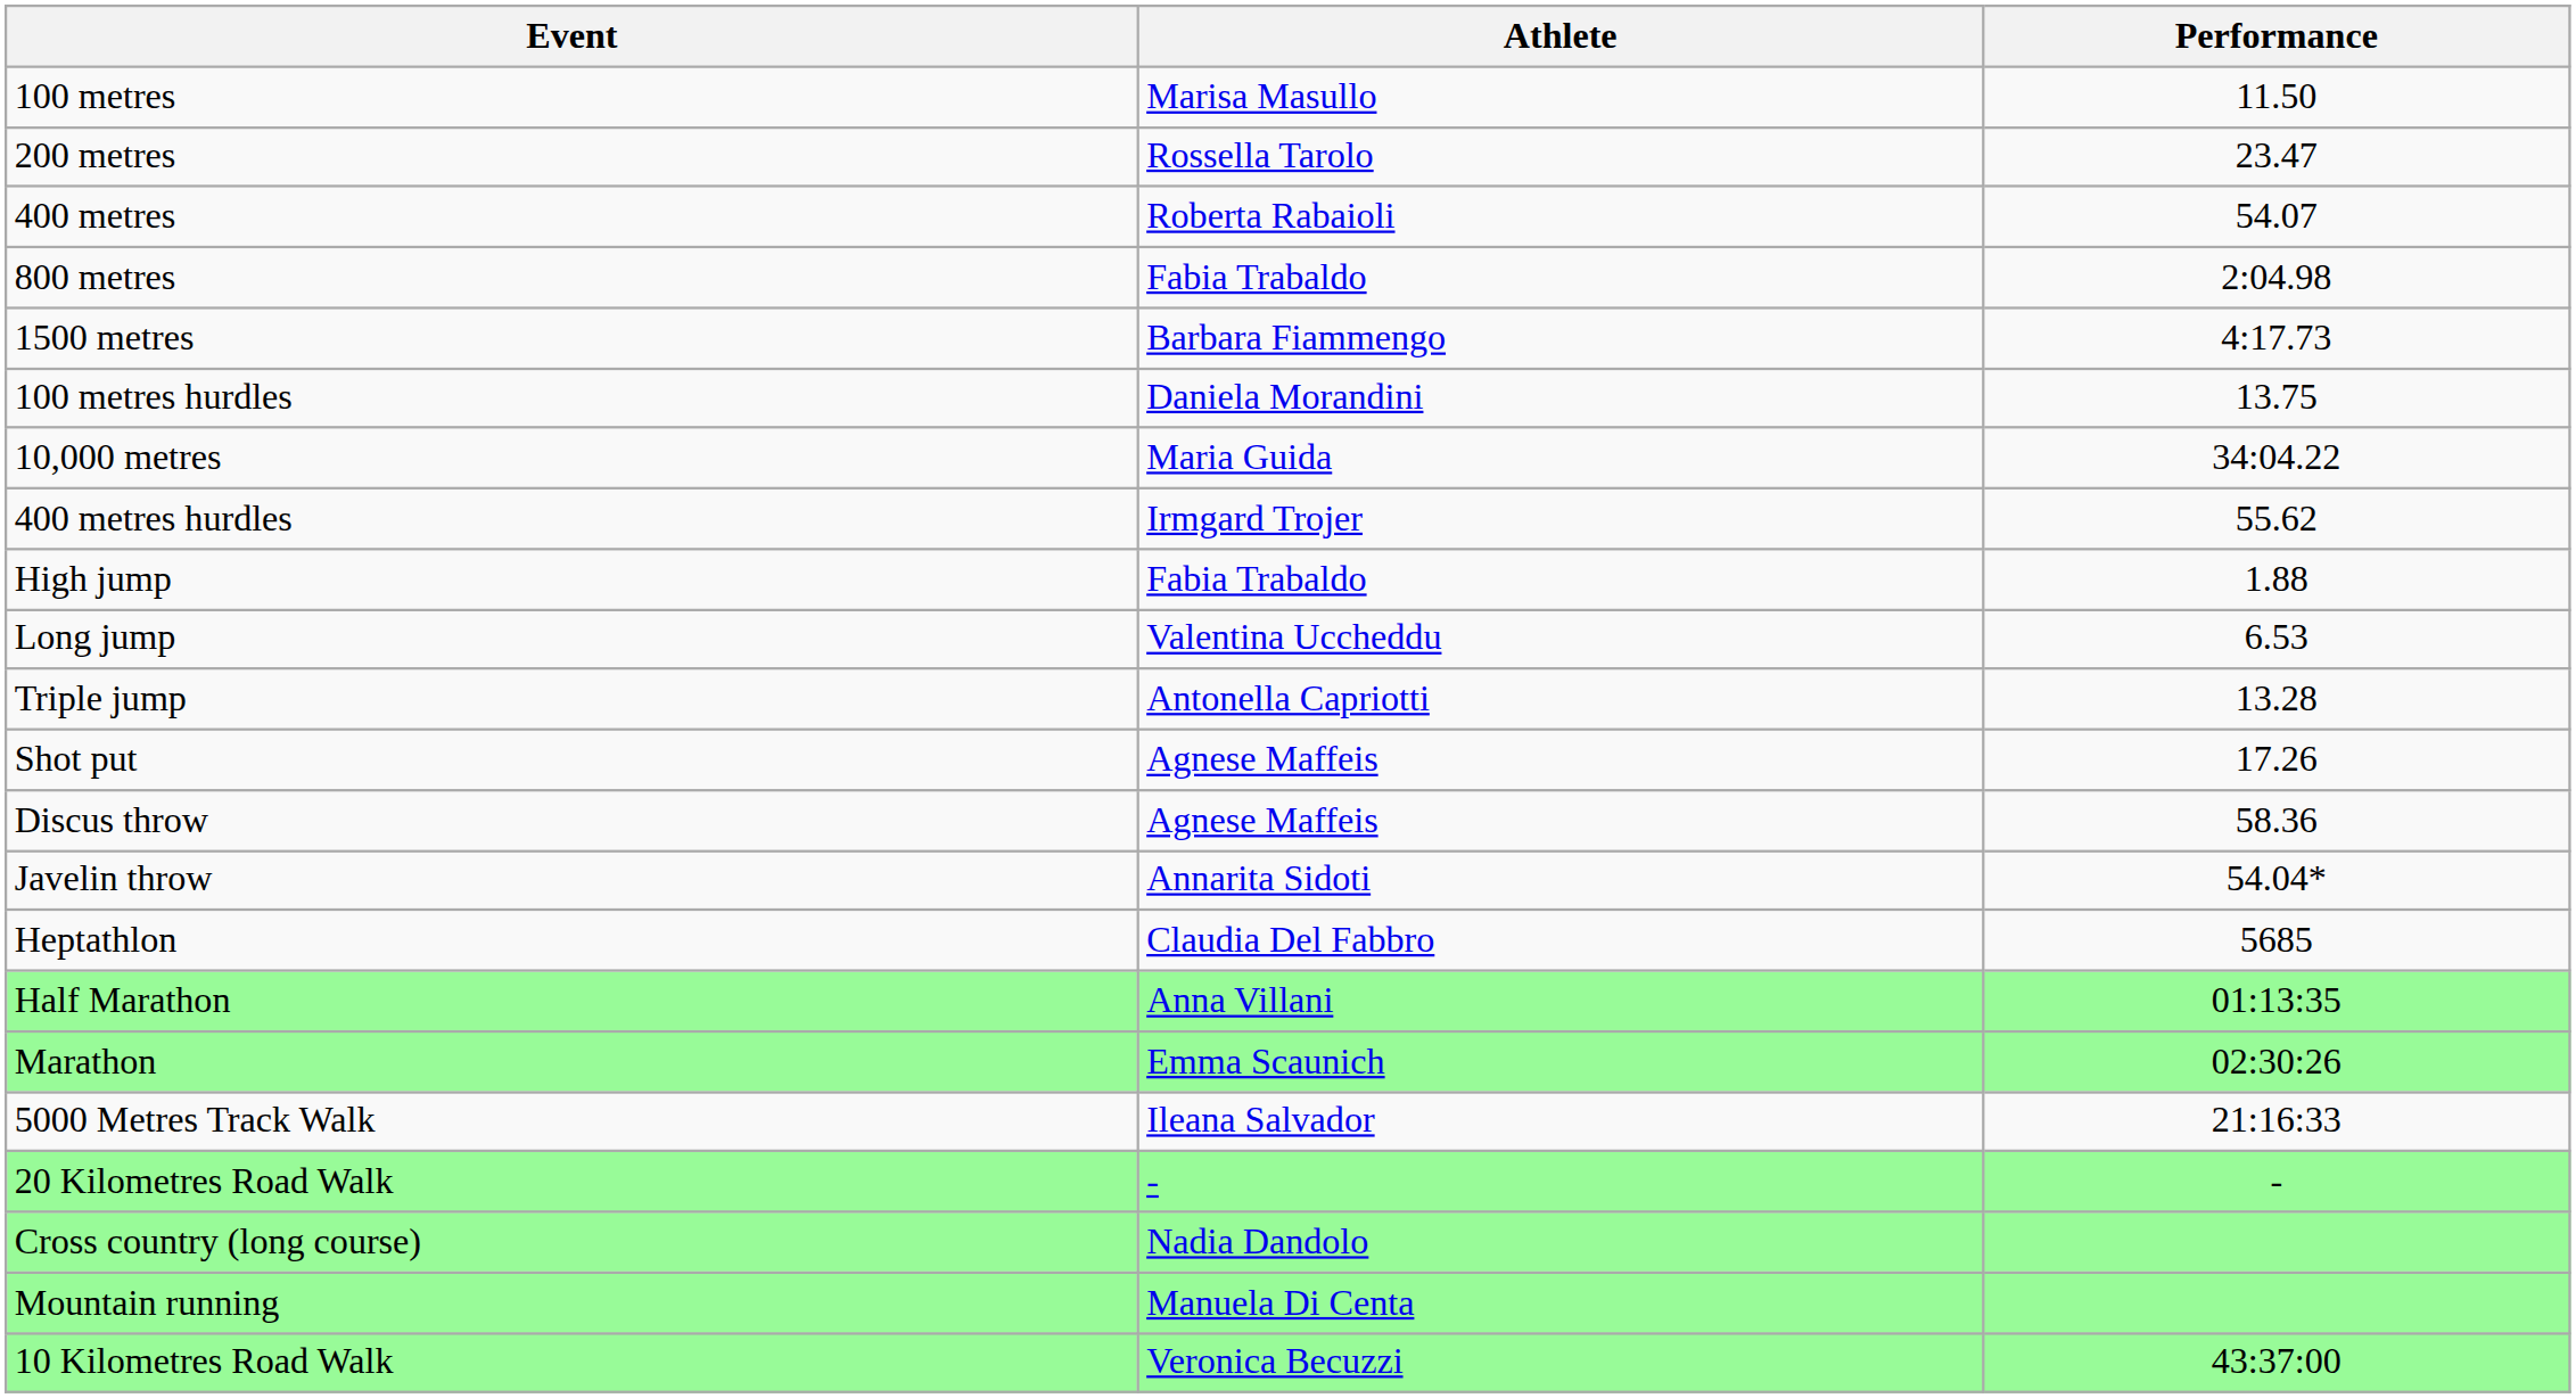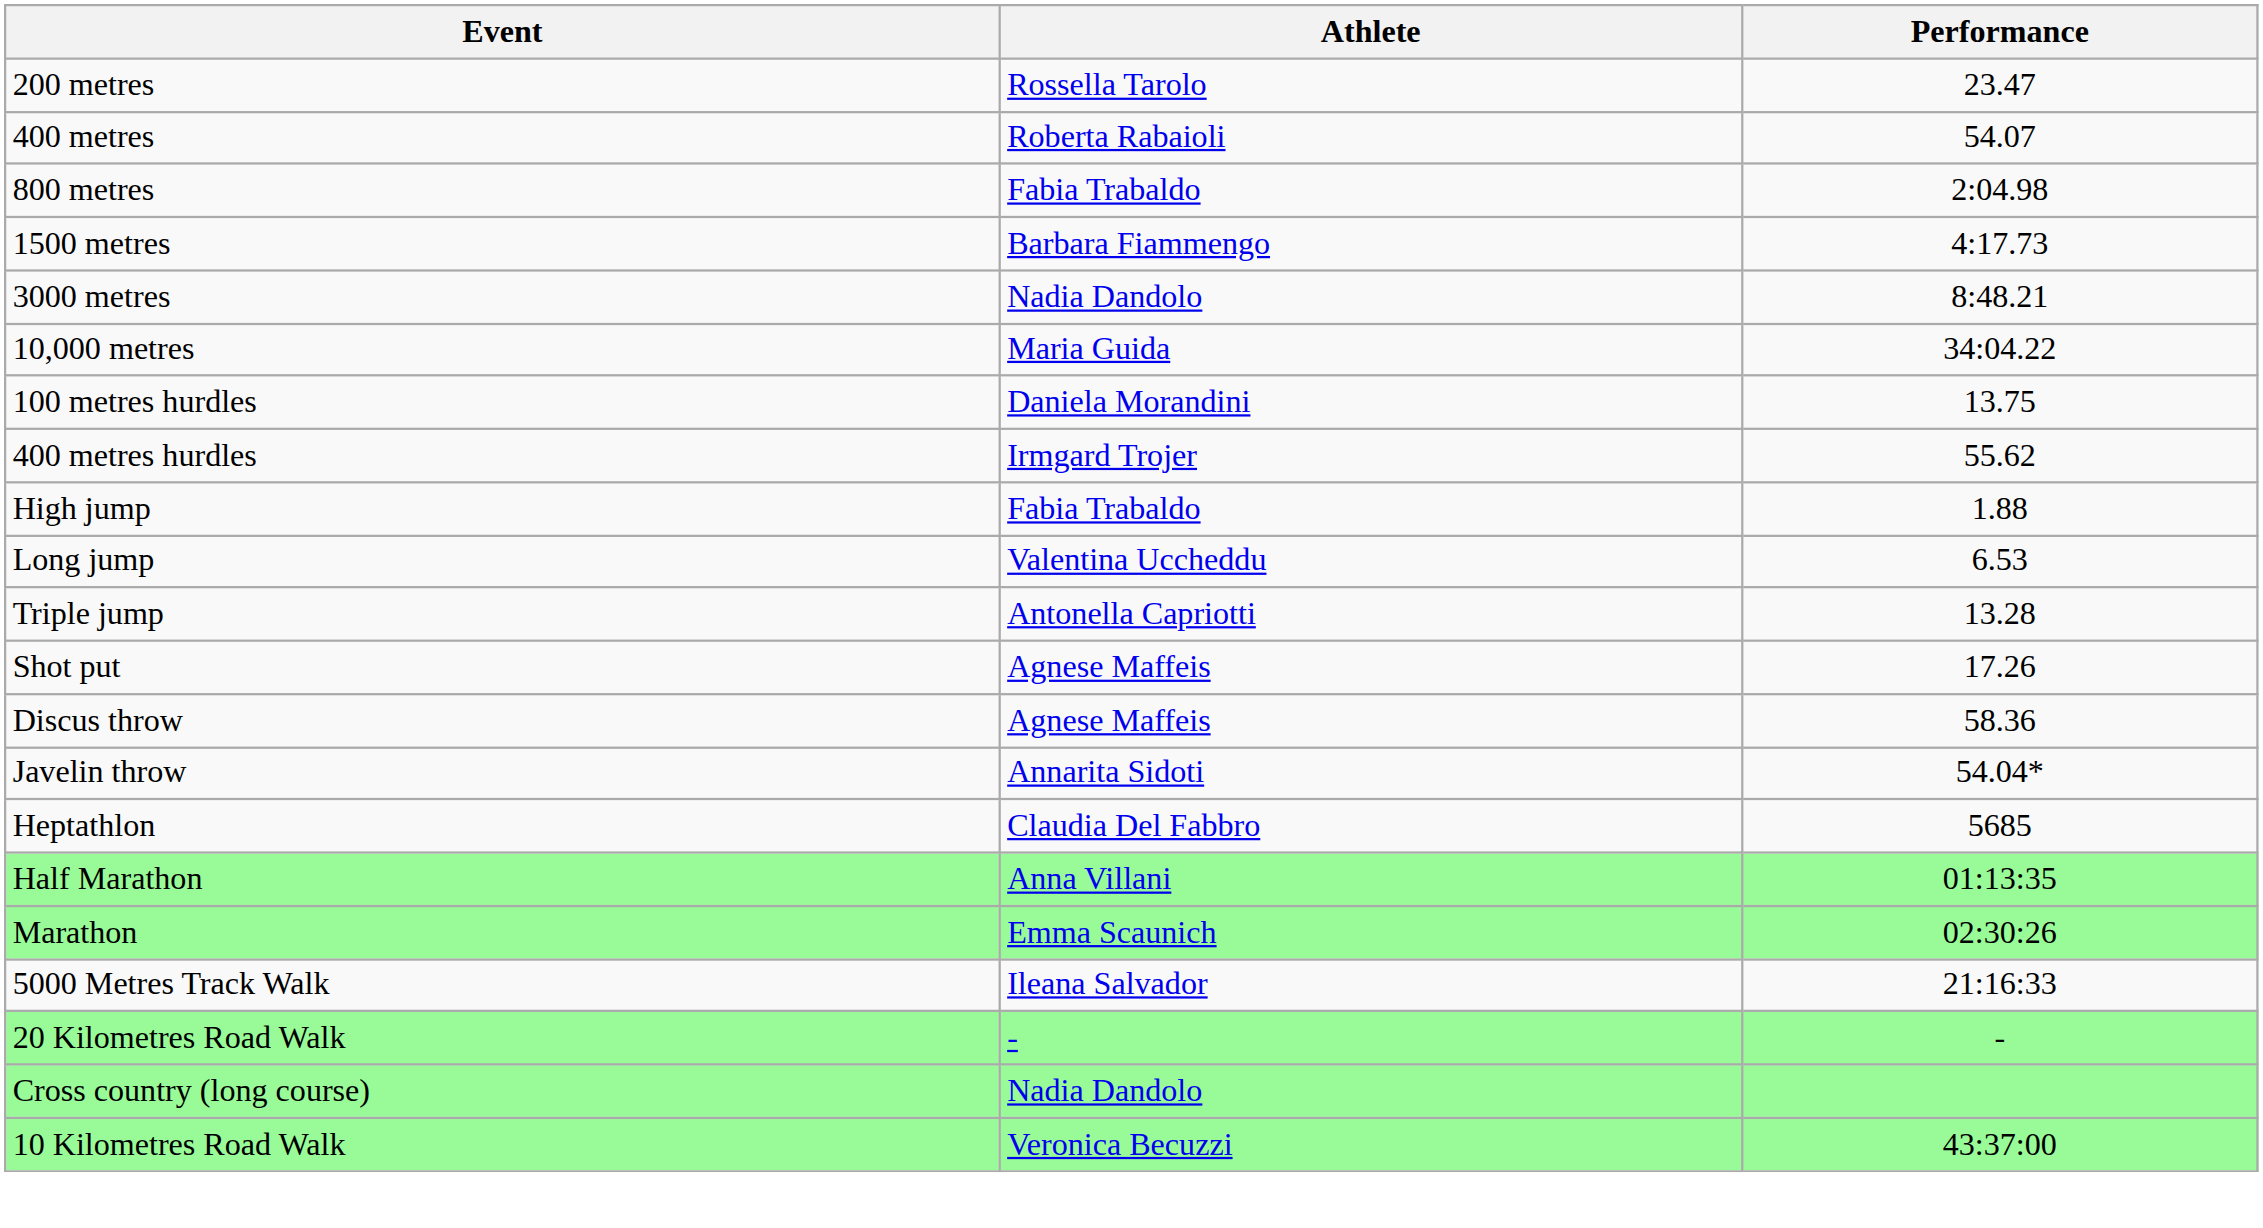 <table class="wikitable" width=80% style="font-size:90%; text-align:left;">
 <tr>
 <th>Event</th>
 <th>Athlete</th>
 <th>Performance</th>
-</tr>
-<tr>
-<td>100 metres</td>
-<td><a href='#'>Marisa Masullo</a></td>
-<td align=center>11.50</td>
 </tr>
 <tr>
 <td>200 metres</td>
 <td><a href='#'>Rossella Tarolo</a></td>
 <td align=center>23.47</td>
 </tr>
 <tr>
 <td>400 metres</td>
 <td><a href='#'>Roberta Rabaioli</a></td>
 <td align=center>54.07</td>
 </tr>
 <tr>
 <td>800 metres</td>
 <td><a href='#'>Fabia Trabaldo</a></td>
 <td align=center>2:04.98</td>
 </tr>
 <tr>
 <td>1500 metres</td>
 <td><a href='#'>Barbara Fiammengo</a></td>
 <td align=center>4:17.73</td>
 </tr>
 <tr>
-<td>100 metres hurdles</td>
-<td><a href='#'>Daniela Morandini</a></td>
-<td align=center>13.75</td>
+<td>3000 metres</td>
+<td><a href='#'>Nadia Dandolo</a></td>
+<td align=center>8:48.21</td>
 </tr>
 <tr>
 <td>10,000 metres</td>
 <td><a href='#'>Maria Guida</a></td>
 <td align=center>34:04.22</td>
+</tr>
+<tr>
+<td>100 metres hurdles</td>
+<td><a href='#'>Daniela Morandini</a></td>
+<td align=center>13.75</td>
 </tr>
 <tr>
 <td>400 metres hurdles</td>
 <td><a href='#'>Irmgard Trojer</a></td>
 <td align=center>55.62</td>
 </tr>
 <tr>
 <td>High jump</td>
 <td><a href='#'>Fabia Trabaldo</a></td>
 <td align=center>1.88</td>
 </tr>
 <tr>
 <td>Long jump</td>
 <td><a href='#'>Valentina Uccheddu</a></td>
 <td align=center>6.53</td>
 </tr>
 <tr>
 <td>Triple jump</td>
 <td><a href='#'>Antonella Capriotti</a></td>
 <td align=center>13.28</td>
 </tr>
 <tr>
 <td>Shot put</td>
 <td><a href='#'>Agnese Maffeis</a></td>
 <td align=center>17.26</td>
 </tr>
 <tr>
 <td>Discus throw</td>
 <td><a href='#'>Agnese Maffeis</a></td>
 <td align=center>58.36</td>
 </tr>
 <tr>
 <td>Javelin throw</td>
 <td><a href='#'>Annarita Sidoti</a></td>
 <td align=center>54.04*</td>
 </tr>
 <tr>
 <td>Heptathlon</td>
 <td><a href='#'>Claudia Del Fabbro</a></td>
 <td align=center>5685</td>
 </tr>
 <tr bgcolor=palegreen>
 <td>Half Marathon</td>
 <td><a href='#'>Anna Villani</a></td>
 <td align=center>01:13:35</td>
 </tr>
 <tr bgcolor=palegreen>
 <td>Marathon</td>
 <td><a href='#'>Emma Scaunich</a></td>
 <td align=center>02:30:26</td>
 </tr>
 <tr>
 <td>5000 Metres Track Walk</td>
 <td><a href='#'>Ileana Salvador</a></td>
 <td align=center>21:16:33</td>
 </tr>
 <tr bgcolor=palegreen>
 <td>20 Kilometres Road Walk</td>
 <td><a href='#'>-</a></td>
 <td align=center>-</td>
 </tr>
 <tr bgcolor=palegreen>
 <td>Cross country (long course)</td>
 <td><a href='#'>Nadia Dandolo</a></td>
 <td align=center></td>
 </tr>
 <tr bgcolor=palegreen>
-<td>Mountain running</td>
-<td><a href='#'>Manuela Di Centa</a></td>
-<td align=center></td>
-</tr>
-<tr bgcolor=palegreen>
 <td>10 Kilometres Road Walk</td>
 <td><a href='#'>Veronica Becuzzi</a></td>
 <td align=center>43:37:00</td>
 </tr>
 </table>
